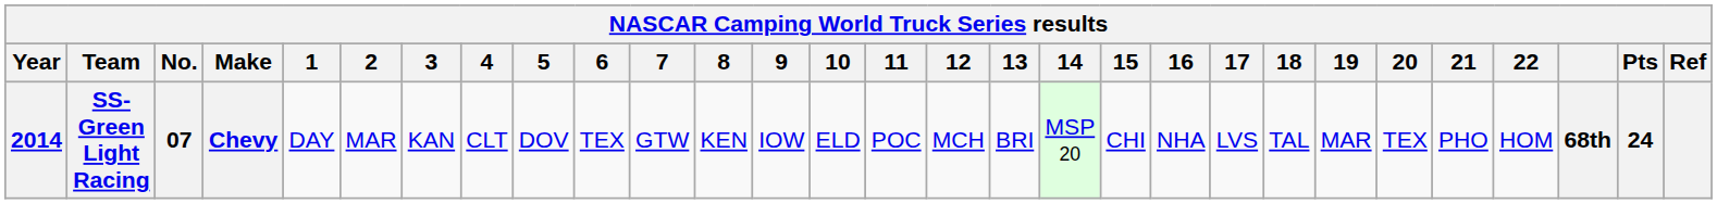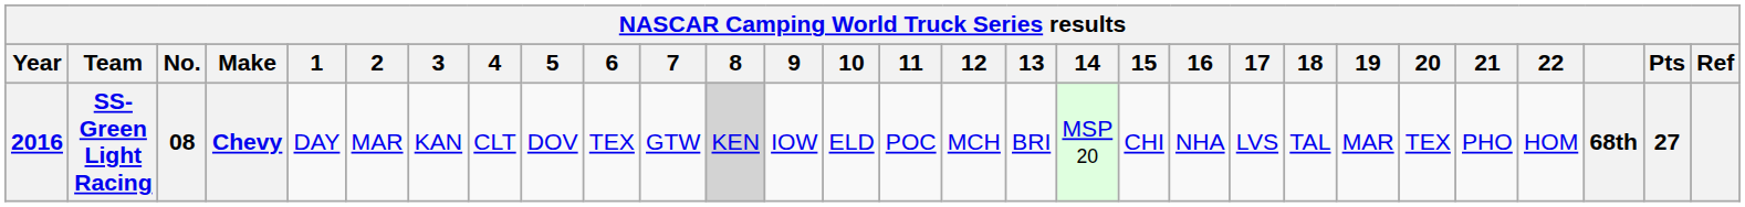 <table class="wikitable" style="text-align:center; font-size:75%">
 <tr>
 <th colspan=45><a href='#'>NASCAR Camping World Truck Series</a> results</th>
 </tr>
 <tr>
 <th>Year</th>
 <th>Team</th>
 <th>No.</th>
 <th>Make</th>
 <th>1</th>
 <th>2</th>
 <th>3</th>
 <th>4</th>
 <th>5</th>
 <th>6</th>
 <th>7</th>
 <th>8</th>
 <th>9</th>
 <th>10</th>
 <th>11</th>
 <th>12</th>
 <th>13</th>
 <th>14</th>
 <th>15</th>
 <th>16</th>
 <th>17</th>
 <th>18</th>
 <th>19</th>
 <th>20</th>
 <th>21</th>
 <th>22</th>
 <th></th>
 <th>Pts</th>
 <th>Ref</th>
 </tr>
 <tr>
-<th><a href='#'>2014</a></th>
+<th><a href='#'>2016</a></th>
 <th><a href='#'>SS-Green Light Racing</a></th>
-<th>07</th>
+<th>08</th>
 <th><a href='#'>Chevy</a></th>
 <td><a href='#'>DAY</a></td>
 <td><a href='#'>MAR</a></td>
 <td><a href='#'>KAN</a></td>
 <td><a href='#'>CLT</a></td>
 <td><a href='#'>DOV</a></td>
 <td><a href='#'>TEX</a></td>
 <td><a href='#'>GTW</a></td>
-<td><a href='#'>KEN</a></td>
+<td style="background: lightgrey;"><a href='#'>KEN</a></td>
 <td><a href='#'>IOW</a></td>
 <td><a href='#'>ELD</a></td>
 <td><a href='#'>POC</a></td>
 <td><a href='#'>MCH</a></td>
 <td><a href='#'>BRI</a></td>
 <td style="background:#DFFFDF;"><a href='#'>MSP</a><br><small>20</small></td>
 <td><a href='#'>CHI</a></td>
 <td><a href='#'>NHA</a></td>
 <td><a href='#'>LVS</a></td>
 <td><a href='#'>TAL</a></td>
 <td><a href='#'>MAR</a></td>
 <td><a href='#'>TEX</a></td>
 <td><a href='#'>PHO</a></td>
 <td><a href='#'>HOM</a></td>
 <th>68th</th>
-<th>24</th>
+<th>27</th>
 <th></th>
 </tr>
 </table>
